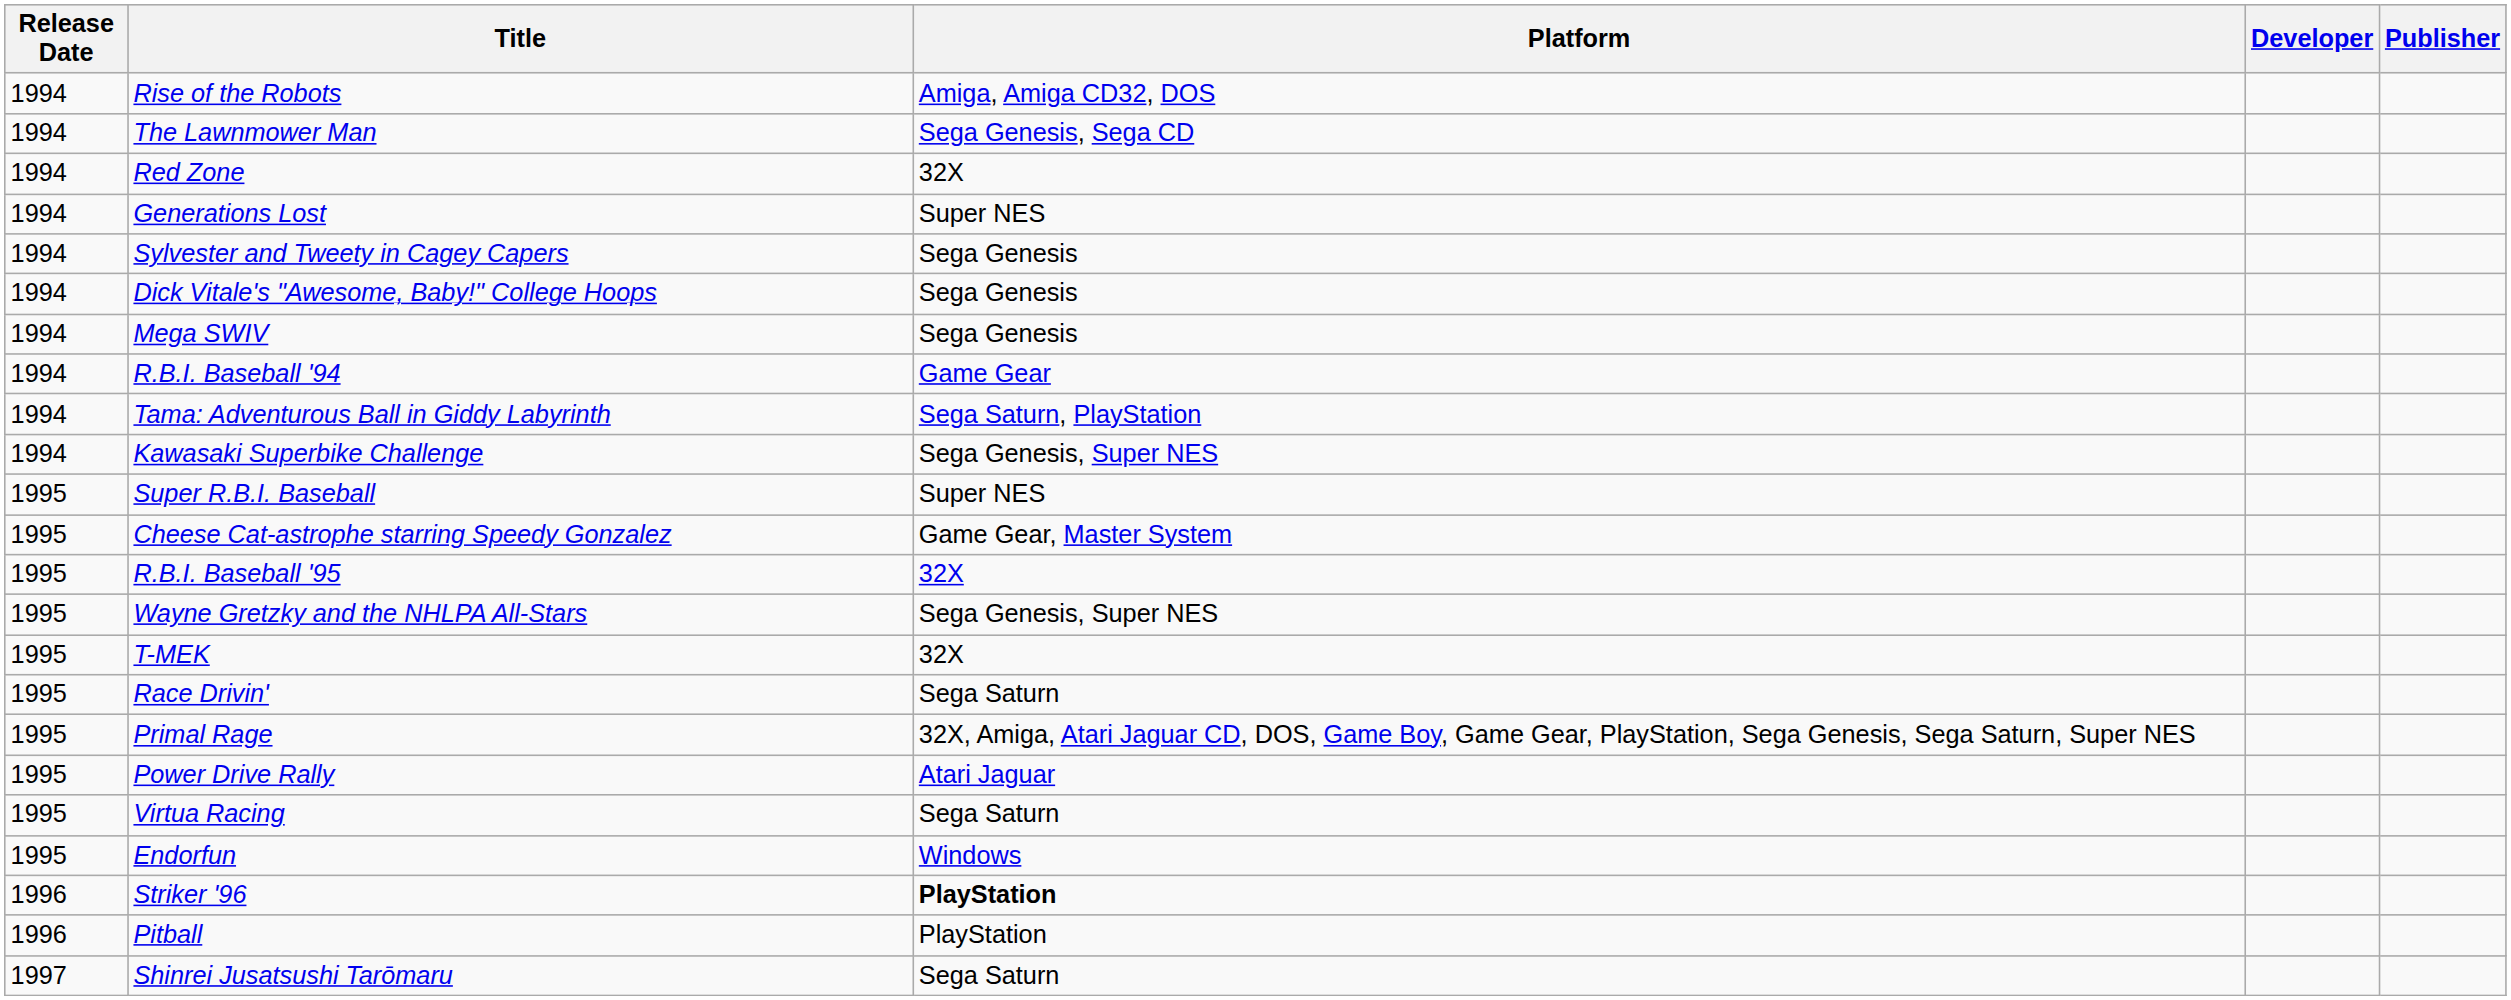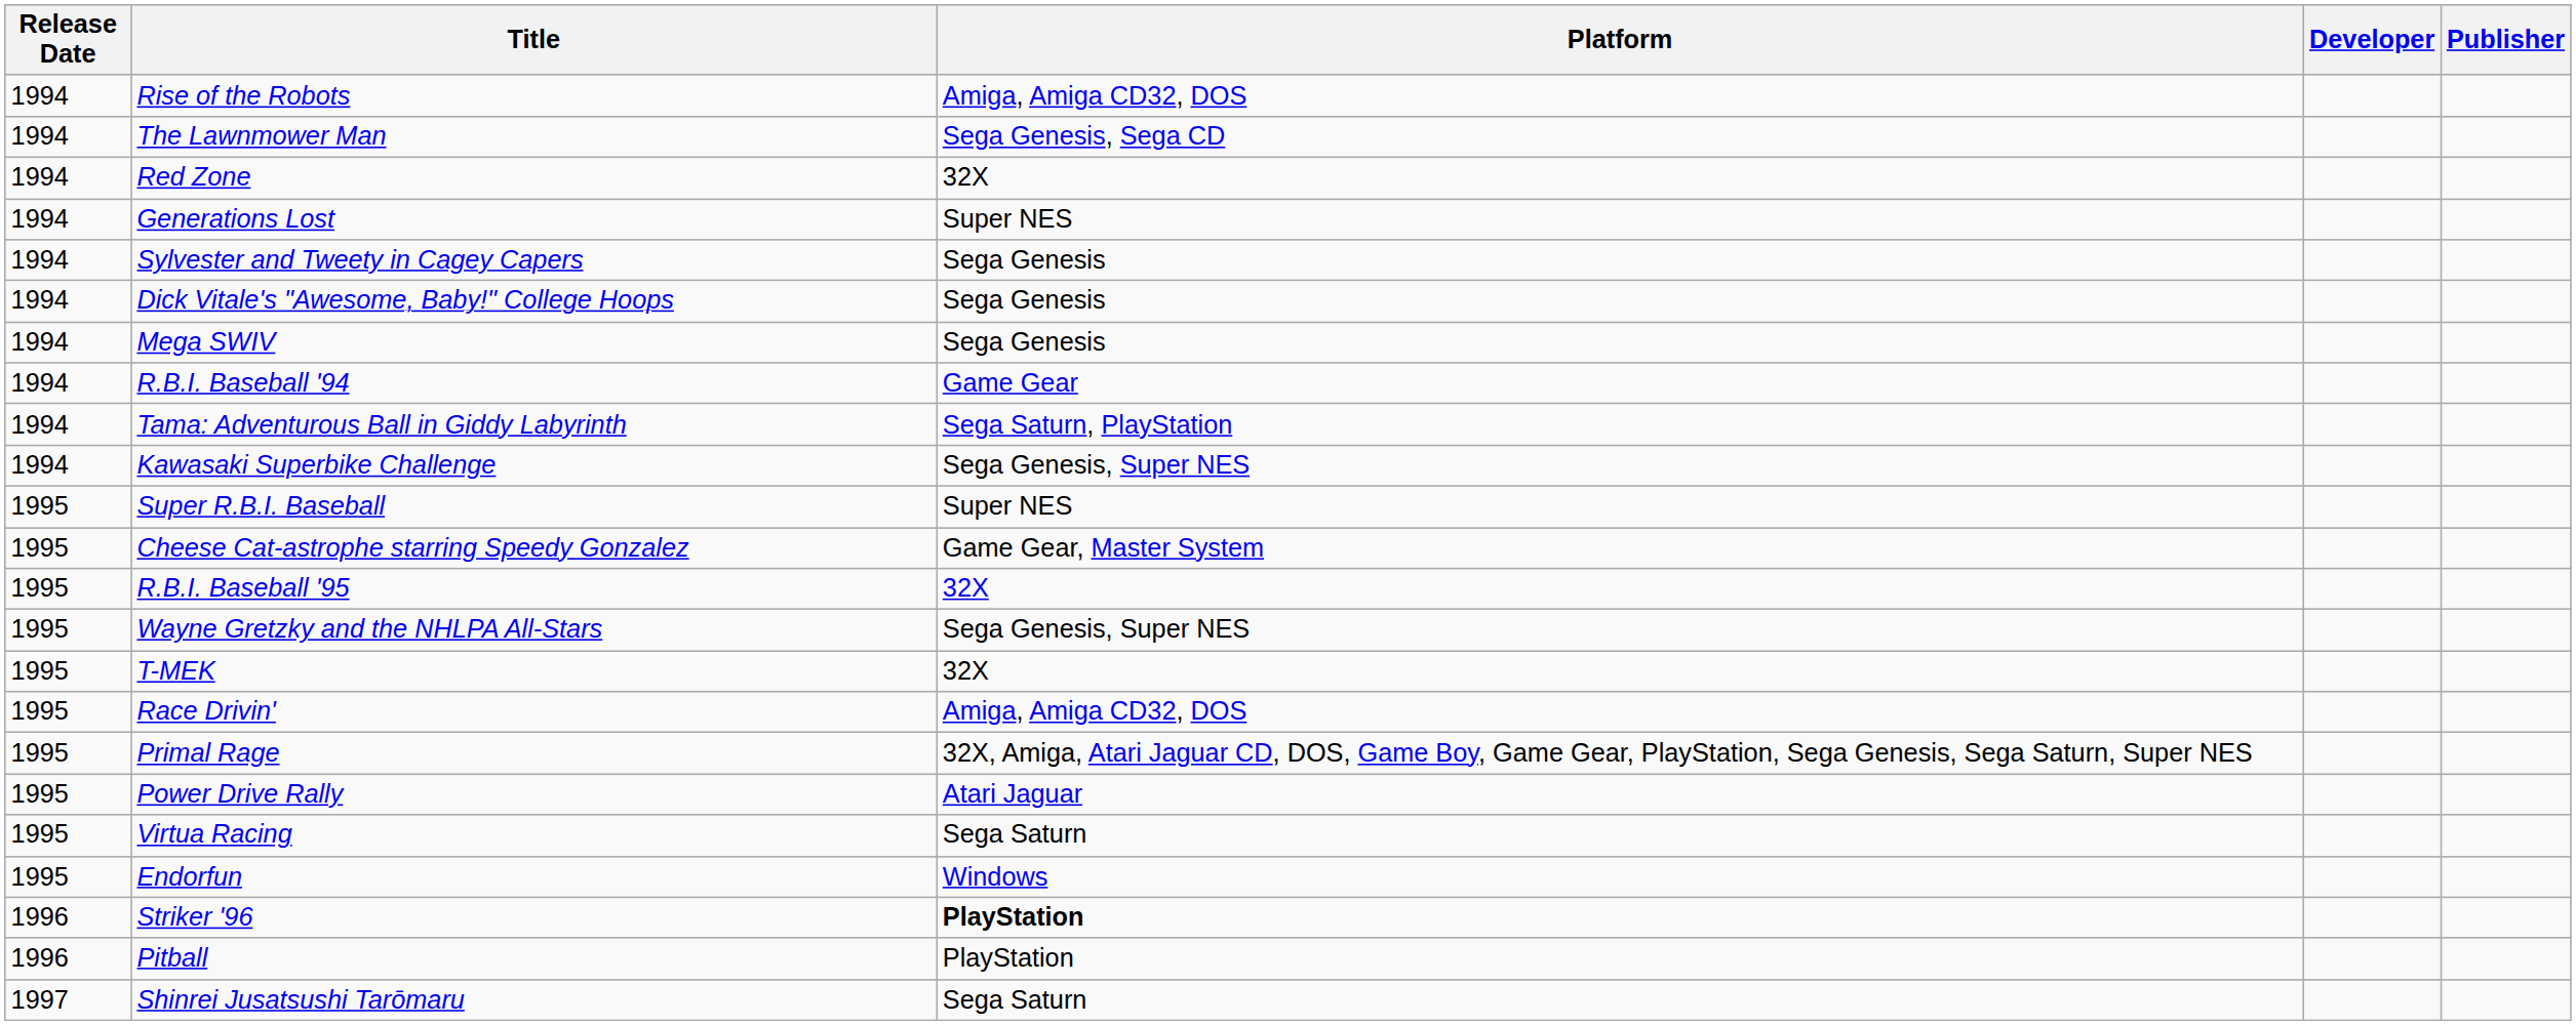 <table class="wikitable sortable" style="width: 100%;">
 <tr>
 <th width="5%" align="left">Release Date</th>
 <th width="35%" align="left">Title</th>
 <th width="60%" align="left">Platform</th>
 <th><a href='#'>Developer</a></th>
 <th><a href='#'>Publisher</a></th>
 </tr>
 <tr>
 <td>1994</td>
 <td><em><a href='#'>Rise of the Robots</a></em></td>
 <td><a href='#'>Amiga</a>, <a href='#'>Amiga CD32</a>, <a href='#'>DOS</a></td>
 <td></td>
 <td></td>
 </tr>
 <tr>
 <td>1994</td>
 <td><em><a href='#'>The Lawnmower Man</a></em></td>
 <td><a href='#'>Sega Genesis</a>, <a href='#'>Sega CD</a></td>
 <td></td>
 <td></td>
 </tr>
 <tr>
 <td>1994</td>
 <td><em><a href='#'>Red Zone</a></em></td>
 <td>32X</td>
 <td></td>
 <td></td>
 </tr>
 <tr>
 <td>1994</td>
 <td><em><a href='#'>Generations Lost</a></em></td>
 <td>Super NES</td>
 <td></td>
 <td></td>
 </tr>
 <tr>
 <td>1994</td>
 <td><em><a href='#'>Sylvester and Tweety in Cagey Capers</a></em></td>
 <td>Sega Genesis</td>
 <td></td>
 <td></td>
 </tr>
 <tr>
 <td>1994</td>
 <td><em><a href='#'>Dick Vitale's "Awesome, Baby!" College Hoops</a></em></td>
 <td>Sega Genesis</td>
 <td></td>
 <td></td>
 </tr>
 <tr>
 <td>1994</td>
 <td><em><a href='#'>Mega SWIV</a></em></td>
 <td>Sega Genesis</td>
 <td></td>
 <td></td>
 </tr>
 <tr>
 <td>1994</td>
 <td><em><a href='#'>R.B.I. Baseball '94</a></em></td>
 <td><a href='#'>Game Gear</a></td>
 <td></td>
 <td></td>
 </tr>
 <tr>
 <td>1994</td>
 <td><em><a href='#'>Tama: Adventurous Ball in Giddy Labyrinth</a></em></td>
 <td><a href='#'>Sega Saturn</a>, <a href='#'>PlayStation</a></td>
 <td></td>
 <td></td>
 </tr>
 <tr>
 <td>1994</td>
 <td><em><a href='#'>Kawasaki Superbike Challenge</a></em></td>
 <td>Sega Genesis, <a href='#'>Super NES</a></td>
 <td></td>
 <td></td>
 </tr>
 <tr>
 <td>1995</td>
 <td><em><a href='#'>Super R.B.I. Baseball</a></em></td>
 <td>Super NES</td>
 <td></td>
 <td></td>
 </tr>
 <tr>
 <td>1995</td>
 <td><em><a href='#'>Cheese Cat-astrophe starring Speedy Gonzalez</a></em></td>
 <td>Game Gear, <a href='#'>Master System</a></td>
 <td></td>
 <td></td>
 </tr>
 <tr>
 <td>1995</td>
 <td><em><a href='#'>R.B.I. Baseball '95</a></em></td>
 <td><a href='#'>32X</a></td>
 <td></td>
 <td></td>
 </tr>
 <tr>
 <td>1995</td>
 <td><em><a href='#'>Wayne Gretzky and the NHLPA All-Stars</a></em></td>
 <td>Sega Genesis, Super NES</td>
 <td></td>
 <td></td>
 </tr>
 <tr>
 <td>1995</td>
 <td><em><a href='#'>T-MEK</a></em></td>
 <td>32X</td>
 <td></td>
 <td></td>
 </tr>
 <tr>
 <td>1995</td>
 <td><em><a href='#'>Race Drivin'</a></em></td>
-<td>Sega Saturn</td>
+<td><a href='#'>Amiga</a>, <a href='#'>Amiga CD32</a>, <a href='#'>DOS</a></td>
 <td></td>
 <td></td>
 </tr>
 <tr>
 <td>1995</td>
 <td><em><a href='#'>Primal Rage</a></em></td>
 <td>32X, Amiga, <a href='#'>Atari Jaguar CD</a>, DOS, <a href='#'>Game Boy</a>, Game Gear, PlayStation, Sega Genesis, Sega Saturn, Super NES</td>
 <td></td>
 <td></td>
 </tr>
 <tr>
 <td>1995</td>
 <td><em><a href='#'>Power Drive Rally</a></em></td>
 <td><a href='#'>Atari Jaguar</a></td>
 <td></td>
 <td></td>
 </tr>
 <tr>
 <td>1995</td>
 <td><em><a href='#'>Virtua Racing</a></em></td>
 <td>Sega Saturn</td>
 <td></td>
 <td></td>
 </tr>
 <tr>
 <td>1995</td>
 <td><em><a href='#'>Endorfun</a></em></td>
 <td><a href='#'>Windows</a></td>
 <td></td>
 <td></td>
 </tr>
 <tr>
 <td>1996</td>
 <td><em><a href='#'>Striker '96</a></em></td>
 <td><strong>PlayStation</strong></td>
 <td></td>
 <td></td>
 </tr>
 <tr>
 <td>1996</td>
 <td><em><a href='#'>Pitball</a></em></td>
 <td>PlayStation</td>
 <td></td>
 <td></td>
 </tr>
 <tr>
 <td>1997</td>
 <td><em><a href='#'>Shinrei Jusatsushi Tarōmaru</a></em></td>
 <td>Sega Saturn</td>
 <td></td>
 <td></td>
 </tr>
 </table>
